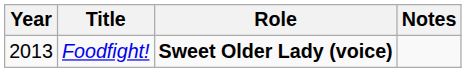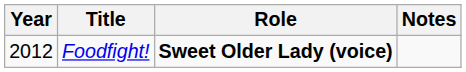 <table class="wikitable sortable">
 <tr>
 <th>Year</th>
 <th>Title</th>
 <th>Role</th>
 <th>Notes</th>
 </tr>
 <tr>
-<td>2013</td>
+<td>2012</td>
 <td><em><a href='#'>Foodfight!</a></em></td>
 <td><strong>Sweet Older Lady (voice)</strong></td>
 <td></td>
 </tr>
 </table>
